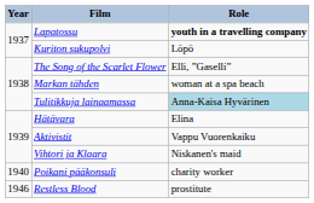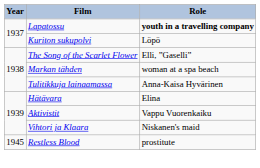 <table class="wikitable" style="font-size:90%">
 <tr>
 <th style="background:#B0C4DE;">Year</th>
 <th style="background:#B0C4DE;">Film</th>
 <th style="background:#B0C4DE;">Role</th>
 </tr>
 <tr>
 <td rowspan=2>1937</td>
 <td><em><a href='#'>Lapatossu</a></em></td>
 <td><strong>youth in a travelling company</strong></td>
 </tr>
 <tr>
 <td><em><a href='#'>Kuriton sukupolvi</a></em></td>
 <td>Löpö</td>
 </tr>
 <tr>
 <td rowspan=3>1938</td>
 <td><em><a href='#'>The Song of the Scarlet Flower</a></em></td>
 <td>Elli, ”Gaselli”</td>
 </tr>
 <tr>
 <td><em><a href='#'>Markan tähden</a></em></td>
 <td>woman at a spa beach</td>
 </tr>
 <tr>
 <td><em><a href='#'>Tulitikkuja lainaamassa</a></em></td>
-<td style="background: lightblue;">Anna-Kaisa Hyvärinen</td>
+<td>Anna-Kaisa Hyvärinen</td>
 </tr>
 <tr>
 <td rowspan=3>1939</td>
 <td><em><a href='#'>Hätävara</a></em></td>
 <td>Elina</td>
 </tr>
 <tr>
 <td><em><a href='#'>Aktivistit</a></em></td>
 <td>Vappu Vuorenkaiku</td>
 </tr>
 <tr>
 <td><em><a href='#'>Vihtori ja Klaara</a></em></td>
 <td>Niskanen's maid</td>
 </tr>
 <tr>
-<td>1940</td>
-<td><em><a href='#'>Poikani pääkonsuli</a></em></td>
-<td>charity worker</td>
-</tr>
-<tr>
-<td>1946</td>
+<td>1945</td>
 <td><em><a href='#'>Restless Blood</a></em></td>
 <td>prostitute</td>
 </tr>
 </table>
